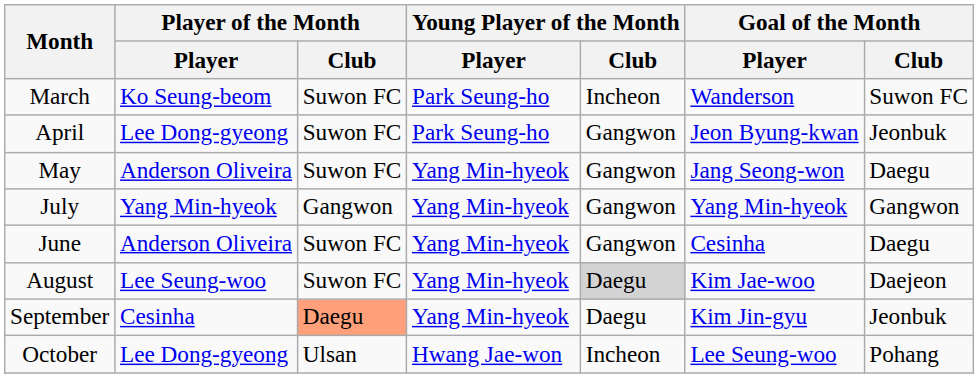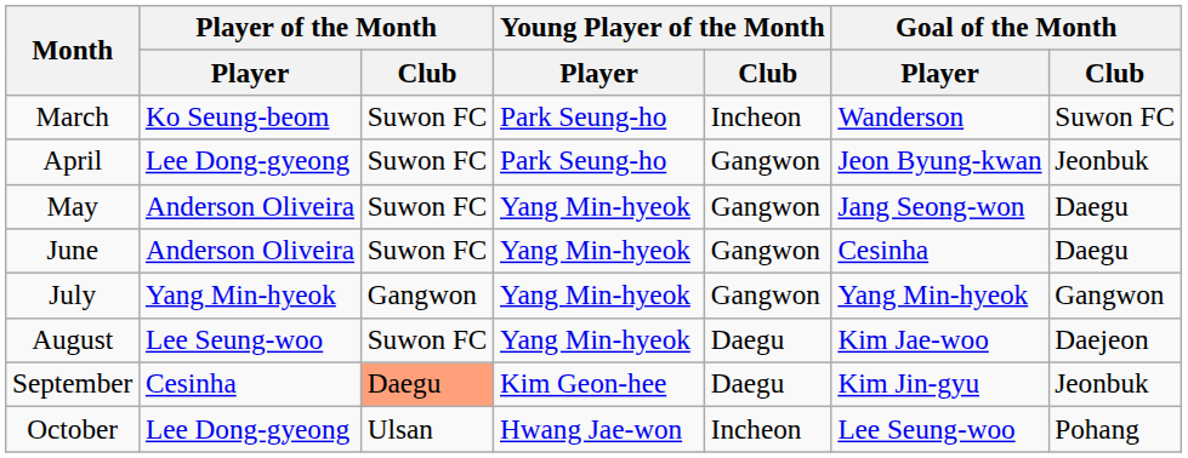 <table class="wikitable">
 <tr>
 <th rowspan="2">Month</th>
 <th colspan="2">Player of the Month</th>
 <th colspan="2">Young Player of the Month</th>
 <th colspan="2">Goal of the Month</th>
 </tr>
 <tr>
 <th>Player</th>
 <th>Club</th>
 <th>Player</th>
 <th>Club</th>
 <th>Player</th>
 <th>Club</th>
 </tr>
 <tr>
 <td align=center>March</td>
 <td> <a href='#'>Ko Seung-beom</a></td>
 <td>Suwon FC</td>
 <td> <a href='#'>Park Seung-ho</a></td>
 <td>Incheon</td>
 <td> <a href='#'>Wanderson</a></td>
 <td>Suwon FC</td>
 </tr>
 <tr>
 <td align=center>April</td>
 <td> <a href='#'>Lee Dong-gyeong</a></td>
 <td>Suwon FC</td>
 <td> <a href='#'>Park Seung-ho</a></td>
 <td>Gangwon</td>
 <td> <a href='#'>Jeon Byung-kwan</a></td>
 <td>Jeonbuk</td>
 </tr>
 <tr>
 <td align=center>May</td>
 <td> <a href='#'>Anderson Oliveira</a></td>
 <td>Suwon FC</td>
 <td> <a href='#'>Yang Min-hyeok</a></td>
 <td>Gangwon</td>
 <td> <a href='#'>Jang Seong-won</a></td>
 <td>Daegu</td>
 </tr>
 <tr>
+<td align=center>June</td>
+<td> <a href='#'>Anderson Oliveira</a></td>
+<td>Suwon FC</td>
+<td> <a href='#'>Yang Min-hyeok</a></td>
+<td>Gangwon</td>
+<td> <a href='#'>Cesinha</a></td>
+<td>Daegu</td>
+</tr>
+<tr>
 <td align=center>July</td>
 <td> <a href='#'>Yang Min-hyeok</a></td>
 <td>Gangwon</td>
 <td> <a href='#'>Yang Min-hyeok</a></td>
 <td>Gangwon</td>
 <td> <a href='#'>Yang Min-hyeok</a></td>
 <td>Gangwon</td>
 </tr>
 <tr>
-<td align=center>June</td>
-<td> <a href='#'>Anderson Oliveira</a></td>
-<td>Suwon FC</td>
-<td> <a href='#'>Yang Min-hyeok</a></td>
-<td>Gangwon</td>
-<td> <a href='#'>Cesinha</a></td>
-<td>Daegu</td>
-</tr>
-<tr>
 <td align=center>August</td>
 <td> <a href='#'>Lee Seung-woo</a></td>
 <td>Suwon FC</td>
 <td> <a href='#'>Yang Min-hyeok</a></td>
-<td style="background: lightgrey;">Daegu</td>
+<td>Daegu</td>
 <td> <a href='#'>Kim Jae-woo</a></td>
 <td>Daejeon</td>
 </tr>
 <tr>
 <td align=center>September</td>
 <td> <a href='#'>Cesinha</a></td>
 <td style="background: lightsalmon;">Daegu</td>
-<td> <a href='#'>Yang Min-hyeok</a></td>
+<td> <a href='#'>Kim Geon-hee</a></td>
 <td>Daegu</td>
 <td> <a href='#'>Kim Jin-gyu</a></td>
 <td>Jeonbuk</td>
 </tr>
 <tr>
 <td align=center>October</td>
 <td> <a href='#'>Lee Dong-gyeong</a></td>
 <td>Ulsan</td>
 <td> <a href='#'>Hwang Jae-won</a></td>
 <td>Incheon</td>
 <td> <a href='#'>Lee Seung-woo</a></td>
 <td>Pohang</td>
 </tr>
 </table>
